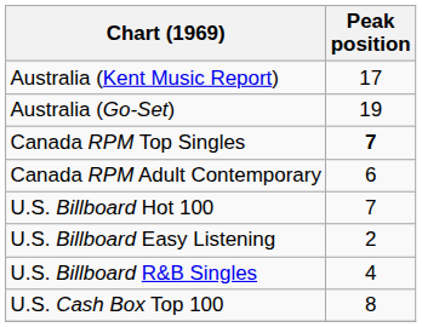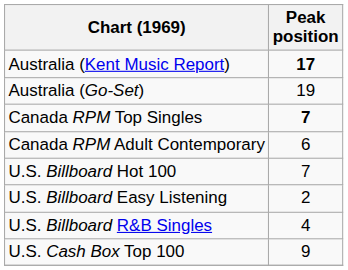 <table class="wikitable sortable">
 <tr>
 <th>Chart (1969)</th>
 <th>Peak<br>position</th>
 </tr>
 <tr>
 <td>Australia (<a href='#'>Kent Music Report</a>)</td>
-<td style="text-align:center;">17</td>
+<td style="text-align:center;"><strong>17</strong></td>
 </tr>
 <tr>
 <td>Australia (<em>Go-Set</em>)</td>
 <td style="text-align:center;">19</td>
 </tr>
 <tr>
 <td>Canada <em>RPM</em> Top Singles</td>
 <td style="text-align:center;"><strong>7</strong></td>
 </tr>
 <tr>
 <td>Canada <em>RPM</em> Adult Contemporary</td>
 <td style="text-align:center;">6</td>
 </tr>
 <tr>
 <td>U.S. <em>Billboard</em> Hot 100</td>
 <td style="text-align:center;">7</td>
 </tr>
 <tr>
 <td>U.S. <em>Billboard</em> Easy Listening</td>
 <td style="text-align:center;">2</td>
 </tr>
 <tr>
 <td>U.S. <em>Billboard</em> <a href='#'>R&B Singles</a></td>
 <td style="text-align:center;">4</td>
 </tr>
 <tr>
 <td>U.S. <em>Cash Box</em> Top 100</td>
-<td style="text-align:center;">8</td>
+<td style="text-align:center;">9</td>
 </tr>
 <tr>
 </tr>
 </table>
